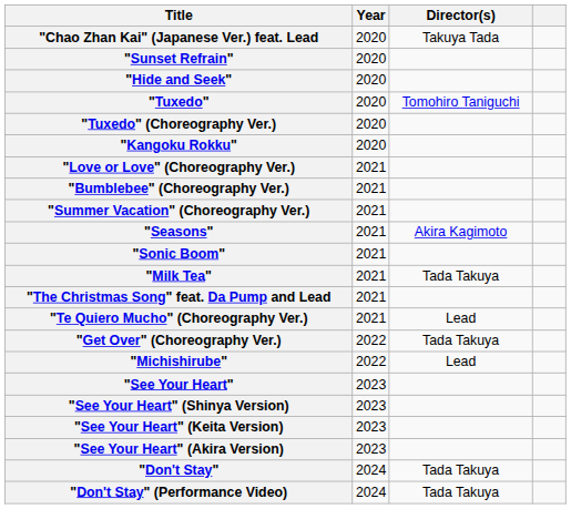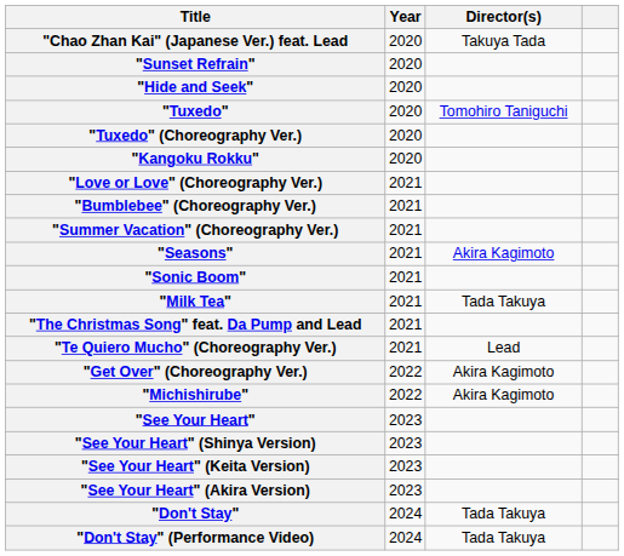 <table class="wikitable sortable plainrowheaders" style="text-align:center;">
 <tr>
 <th scope="col" style="width:25em;">Title</th>
 <th scope="col" style="width:2em;">Year</th>
 <th scope="col" style="width:10em;">Director(s)</th>
 <th scope="col" style="width:2em;" class="unsortable"></th>
 </tr>
 <tr>
 <th scope="row">"Chao Zhan Kai" (Japanese Ver.) feat. Lead</th>
 <td>2020</td>
 <td>Takuya Tada</td>
 <td></td>
 </tr>
 <tr>
 <th scope="row">"<a href='#'>Sunset Refrain</a>"</th>
 <td>2020</td>
 <td></td>
 <td></td>
 </tr>
 <tr>
 <th scope="row">"<a href='#'>Hide and Seek</a>"</th>
 <td>2020</td>
 <td></td>
 <td></td>
 </tr>
 <tr>
 <th scope="row">"<a href='#'>Tuxedo</a>"</th>
 <td>2020</td>
 <td><a href='#'>Tomohiro Taniguchi</a></td>
 <td></td>
 </tr>
 <tr>
 <th scope="row">"<a href='#'>Tuxedo</a>" (Choreography Ver.)</th>
 <td>2020</td>
 <td></td>
 <td></td>
 </tr>
 <tr>
 <th scope="row">"<a href='#'>Kangoku Rokku</a>"</th>
 <td>2020</td>
 <td></td>
 <td></td>
 </tr>
 <tr>
 <th scope="row">"<a href='#'>Love or Love</a>" (Choreography Ver.)</th>
 <td>2021</td>
 <td></td>
 <td></td>
 </tr>
 <tr>
 <th scope="row">"<a href='#'>Bumblebee</a>" (Choreography Ver.)</th>
 <td>2021</td>
 <td></td>
 <td></td>
 </tr>
 <tr>
 <th scope="row">"<a href='#'>Summer Vacation</a>" (Choreography Ver.)</th>
 <td>2021</td>
 <td></td>
 <td></td>
 </tr>
 <tr>
 <th scope="row">"<a href='#'>Seasons</a>"</th>
 <td>2021</td>
 <td><a href='#'>Akira Kagimoto</a></td>
 <td></td>
 </tr>
 <tr>
 <th scope="row">"<a href='#'>Sonic Boom</a>"</th>
 <td>2021</td>
 <td></td>
 <td></td>
 </tr>
 <tr>
 <th scope="row">"<a href='#'>Milk Tea</a>"</th>
 <td>2021</td>
 <td>Tada Takuya</td>
 <td></td>
 </tr>
 <tr>
 <th scope="row">"<a href='#'>The Christmas Song</a>" feat. <a href='#'>Da Pump</a> and Lead</th>
 <td>2021</td>
 <td></td>
 <td></td>
 </tr>
 <tr>
 <th scope="row">"<a href='#'>Te Quiero Mucho</a>" (Choreography Ver.)</th>
 <td>2021</td>
 <td>Lead</td>
 <td></td>
 </tr>
 <tr>
 <th scope="row">"<a href='#'>Get Over</a>" (Choreography Ver.)</th>
 <td>2022</td>
-<td>Tada Takuya</td>
+<td>Akira Kagimoto</td>
 <td></td>
 </tr>
 <tr>
 <th scope="row">"<a href='#'>Michishirube</a>"</th>
 <td>2022</td>
-<td>Lead</td>
+<td>Akira Kagimoto</td>
 <td></td>
 </tr>
 <tr>
 <th scope="row">"<a href='#'>See Your Heart</a>"</th>
 <td>2023</td>
 <td></td>
 <td></td>
 </tr>
 <tr>
 <th scope="row">"<a href='#'>See Your Heart</a>" (Shinya Version)</th>
 <td>2023</td>
 <td></td>
 <td></td>
 </tr>
 <tr>
 <th scope="row">"<a href='#'>See Your Heart</a>" (Keita Version)</th>
 <td>2023</td>
 <td></td>
 <td></td>
 </tr>
 <tr>
 <th scope="row">"<a href='#'>See Your Heart</a>" (Akira Version)</th>
 <td>2023</td>
 <td></td>
 <td></td>
 </tr>
 <tr>
 <th scope="row">"<a href='#'>Don't Stay</a>"</th>
 <td>2024</td>
 <td>Tada Takuya</td>
 <td></td>
 </tr>
 <tr>
 <th scope="row">"<a href='#'>Don't Stay</a>" (Performance Video)</th>
 <td>2024</td>
 <td>Tada Takuya</td>
 <td></td>
 </tr>
 </table>
